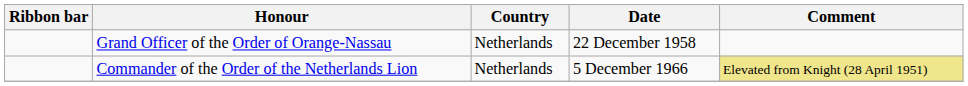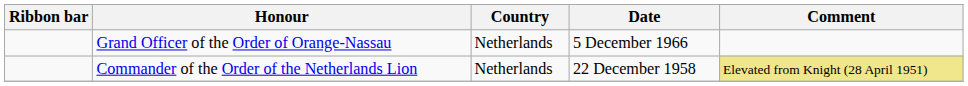 <table class="wikitable" style="width:60%;">
 <tr>
 <th style="width:80px;">Ribbon bar</th>
 <th>Honour</th>
 <th>Country</th>
 <th>Date</th>
 <th>Comment</th>
 </tr>
 <tr>
 <td></td>
 <td><a href='#'>Grand Officer</a> of the <a href='#'>Order of Orange-Nassau</a></td>
 <td>Netherlands</td>
-<td>22 December 1958</td>
+<td>5 December 1966</td>
 <td></td>
 </tr>
 <tr>
 <td></td>
 <td><a href='#'>Commander</a> of the <a href='#'>Order of the Netherlands Lion</a></td>
 <td>Netherlands</td>
-<td>5 December 1966</td>
+<td>22 December 1958</td>
 <td style="background: khaki;"><small>Elevated from Knight (28 April 1951)</small></td>
 </tr>
 <tr>
 </tr>
 </table>
